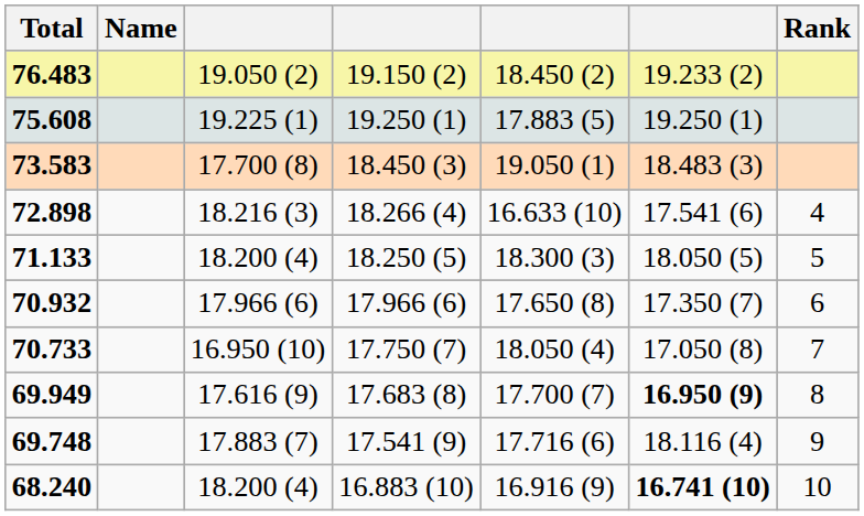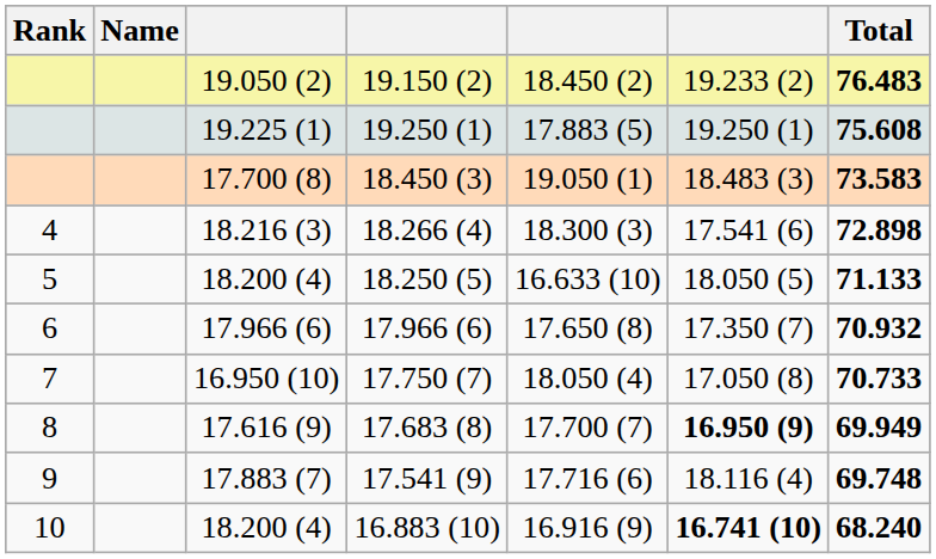 <table class="wikitable sortable" style="text-align:center">
 <tr>
-<th>Total</th>
+<th>Rank</th>
 <th>Name</th>
 <th></th>
 <th></th>
 <th></th>
 <th></th>
-<th>Rank</th>
+<th>Total</th>
 </tr>
 <tr style="background:#F7F6A8;">
-<td><strong>76.483</strong></td>
+<td></td>
 <td align=left></td>
 <td>19.050 (2)</td>
 <td>19.150 (2)</td>
 <td>18.450 (2)</td>
 <td>19.233 (2)</td>
-<td></td>
+<td><strong>76.483</strong></td>
 </tr>
 <tr style="background:#DCE5E5;">
-<td><strong>75.608</strong></td>
+<td></td>
 <td align=left></td>
 <td>19.225 (1)</td>
 <td>19.250 (1)</td>
 <td>17.883 (5)</td>
 <td>19.250 (1)</td>
-<td></td>
+<td><strong>75.608</strong></td>
 </tr>
 <tr style="background:#FFDAB9;">
-<td><strong>73.583</strong></td>
+<td></td>
 <td align=left></td>
 <td>17.700 (8)</td>
 <td>18.450 (3)</td>
 <td>19.050 (1)</td>
 <td>18.483 (3)</td>
-<td></td>
+<td><strong>73.583</strong></td>
 </tr>
 <tr>
-<td><strong>72.898</strong></td>
+<td>4</td>
 <td align=left></td>
 <td>18.216 (3)</td>
 <td>18.266 (4)</td>
-<td>16.633 (10)</td>
+<td>18.300 (3)</td>
 <td>17.541 (6)</td>
-<td>4</td>
+<td><strong>72.898</strong></td>
 </tr>
 <tr>
-<td><strong>71.133</strong></td>
+<td>5</td>
 <td align=left></td>
 <td>18.200 (4)</td>
 <td>18.250 (5)</td>
-<td>18.300 (3)</td>
+<td>16.633 (10)</td>
 <td>18.050 (5)</td>
-<td>5</td>
+<td><strong>71.133</strong></td>
 </tr>
 <tr>
-<td><strong>70.932</strong></td>
+<td>6</td>
 <td align=left></td>
 <td>17.966 (6)</td>
 <td>17.966 (6)</td>
 <td>17.650 (8)</td>
 <td>17.350 (7)</td>
-<td>6</td>
+<td><strong>70.932</strong></td>
 </tr>
 <tr>
-<td><strong>70.733</strong></td>
+<td>7</td>
 <td align=left></td>
 <td>16.950 (10)</td>
 <td>17.750 (7)</td>
 <td>18.050 (4)</td>
 <td>17.050 (8)</td>
-<td>7</td>
+<td><strong>70.733</strong></td>
 </tr>
 <tr>
-<td><strong>69.949</strong></td>
+<td>8</td>
 <td align=left></td>
 <td>17.616 (9)</td>
 <td>17.683 (8)</td>
 <td>17.700 (7)</td>
 <td><strong>16.950 (9)</strong></td>
-<td>8</td>
+<td><strong>69.949</strong></td>
 </tr>
 <tr>
-<td><strong>69.748</strong></td>
+<td>9</td>
 <td align=left></td>
 <td>17.883 (7)</td>
 <td>17.541 (9)</td>
 <td>17.716 (6)</td>
 <td>18.116 (4)</td>
-<td>9</td>
+<td><strong>69.748</strong></td>
 </tr>
 <tr>
-<td><strong>68.240</strong></td>
+<td>10</td>
 <td align=left></td>
 <td>18.200 (4)</td>
 <td>16.883 (10)</td>
 <td>16.916 (9)</td>
 <td><strong>16.741 (10)</strong></td>
-<td>10</td>
+<td><strong>68.240</strong></td>
 </tr>
 </table>
